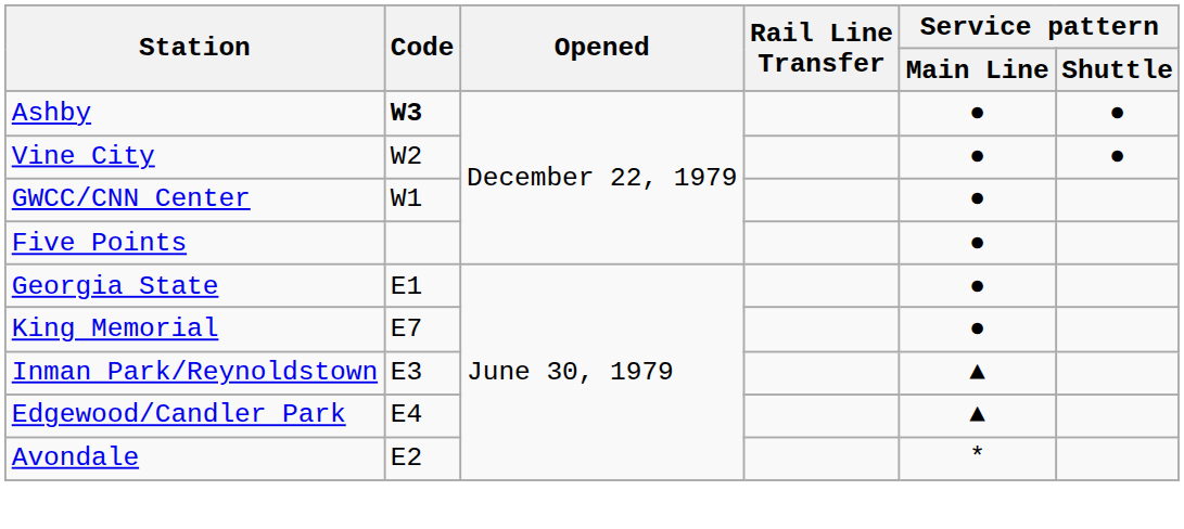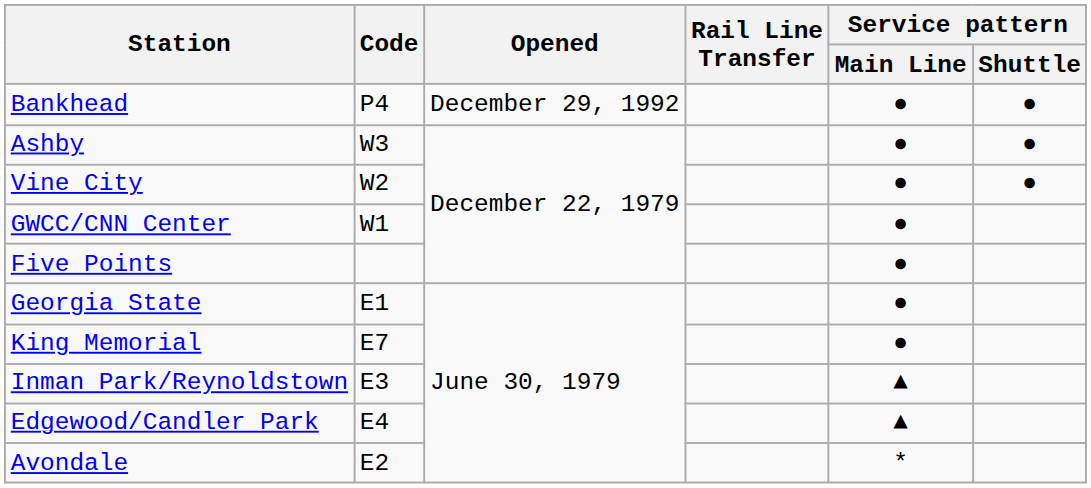 <table class=wikitable>
 <tr>
 <th rowspan=2>Station</th>
 <th rowspan=2>Code</th>
 <th rowspan=2>Opened</th>
 <th rowspan=2>Rail Line<br>Transfer</th>
 <th colspan=2>Service pattern</th>
 </tr>
 <tr>
 <th>Main Line<br></th>
 <th>Shuttle<br></th>
 </tr>
 <tr>
+<td><a href='#'>Bankhead</a></td>
+<td>P4</td>
+<td>December 29, 1992</td>
+<td></td>
+<td align=center>●</td>
+<td align=center>●</td>
+</tr>
+<tr>
 <td><a href='#'>Ashby</a></td>
-<td><strong>W3</strong></td>
+<td>W3</td>
 <td rowspan="4">December 22, 1979</td>
 <td></td>
 <td align=center>●</td>
 <td align=center>●</td>
 </tr>
 <tr>
 <td><a href='#'>Vine City</a></td>
 <td>W2</td>
 <td></td>
 <td align=center>●</td>
 <td align=center>●</td>
 </tr>
 <tr>
 <td><a href='#'>GWCC/CNN Center</a></td>
 <td>W1</td>
 <td></td>
 <td align=center>●</td>
 <td></td>
 </tr>
 <tr>
 <td><a href='#'>Five Points</a></td>
 <td></td>
 <td>  </td>
 <td align=center>●</td>
 <td></td>
 </tr>
 <tr>
 <td><a href='#'>Georgia State</a></td>
 <td>E1</td>
 <td rowspan="7">June 30, 1979</td>
 <td></td>
 <td align=center>●</td>
 <td></td>
 </tr>
 <tr>
 <td><a href='#'>King Memorial</a></td>
 <td>E7</td>
 <td></td>
 <td align=center>●</td>
 <td></td>
 </tr>
 <tr>
 <td><a href='#'>Inman Park/Reynoldstown</a></td>
 <td>E3</td>
 <td></td>
 <td align=center>▲</td>
 <td></td>
 </tr>
 <tr>
 <td><a href='#'>Edgewood/Candler Park</a></td>
 <td>E4</td>
 <td></td>
 <td align=center>▲</td>
 <td></td>
 </tr>
 <tr>
 <td><a href='#'>Avondale</a></td>
 <td>E2</td>
 <td></td>
 <td align=center>*</td>
 <td></td>
 </tr>
 </table>
